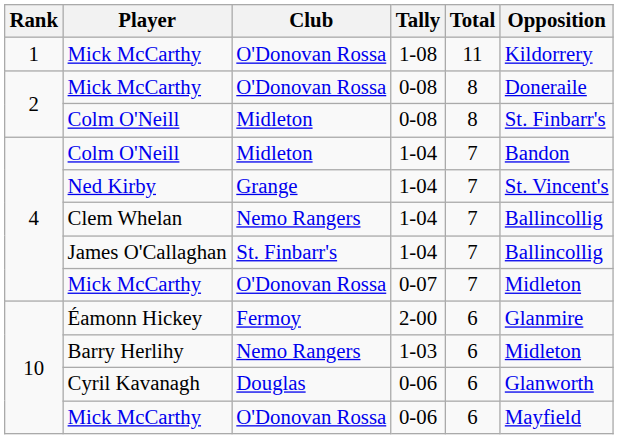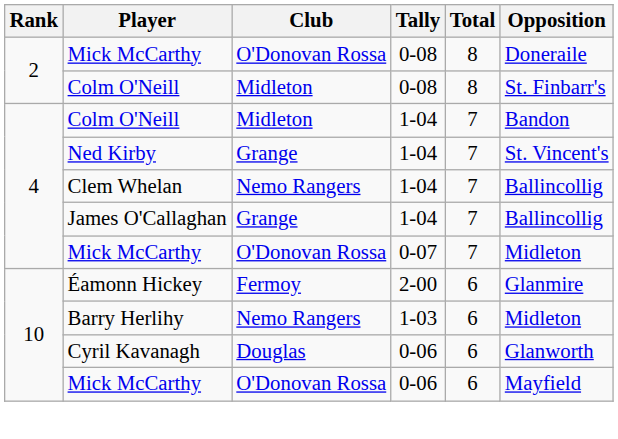 <table class="wikitable">
 <tr>
 <th>Rank</th>
 <th>Player</th>
 <th>Club</th>
 <th>Tally</th>
 <th>Total</th>
 <th>Opposition</th>
-</tr>
-<tr>
-<td rowspan="1" style="text-align:center;">1</td>
-<td><a href='#'>Mick McCarthy</a></td>
-<td><a href='#'>O'Donovan Rossa</a></td>
-<td align=center>1-08</td>
-<td align=center>11</td>
-<td><a href='#'>Kildorrery</a></td>
 </tr>
 <tr>
 <td rowspan="2" style="text-align:center;">2</td>
 <td><a href='#'>Mick McCarthy</a></td>
 <td><a href='#'>O'Donovan Rossa</a></td>
 <td align=center>0-08</td>
 <td align=center>8</td>
 <td><a href='#'>Doneraile</a></td>
 </tr>
 <tr>
 <td><a href='#'>Colm O'Neill</a></td>
 <td><a href='#'>Midleton</a></td>
 <td align=center>0-08</td>
 <td align=center>8</td>
 <td><a href='#'>St. Finbarr's</a></td>
 </tr>
 <tr>
 <td rowspan="5" style="text-align:center;">4</td>
 <td><a href='#'>Colm O'Neill</a></td>
 <td><a href='#'>Midleton</a></td>
 <td align=center>1-04</td>
 <td align=center>7</td>
 <td><a href='#'>Bandon</a></td>
 </tr>
 <tr>
 <td><a href='#'>Ned Kirby</a></td>
 <td><a href='#'>Grange</a></td>
 <td align=center>1-04</td>
 <td align=center>7</td>
 <td><a href='#'>St. Vincent's</a></td>
 </tr>
 <tr>
 <td>Clem Whelan</td>
 <td><a href='#'>Nemo Rangers</a></td>
 <td align=center>1-04</td>
 <td align=center>7</td>
 <td><a href='#'>Ballincollig</a></td>
 </tr>
 <tr>
 <td>James O'Callaghan</td>
-<td><a href='#'>St. Finbarr's</a></td>
+<td><a href='#'>Grange</a></td>
 <td align=center>1-04</td>
 <td align=center>7</td>
 <td><a href='#'>Ballincollig</a></td>
 </tr>
 <tr>
 <td><a href='#'>Mick McCarthy</a></td>
 <td><a href='#'>O'Donovan Rossa</a></td>
 <td align=center>0-07</td>
 <td align=center>7</td>
 <td><a href='#'>Midleton</a></td>
 </tr>
 <tr>
 <td rowspan="4" style="text-align:center;">10</td>
 <td>Éamonn Hickey</td>
 <td><a href='#'>Fermoy</a></td>
 <td align=center>2-00</td>
 <td align=center>6</td>
 <td><a href='#'>Glanmire</a></td>
 </tr>
 <tr>
 <td>Barry Herlihy</td>
 <td><a href='#'>Nemo Rangers</a></td>
 <td align=center>1-03</td>
 <td align=center>6</td>
 <td><a href='#'>Midleton</a></td>
 </tr>
 <tr>
 <td>Cyril Kavanagh</td>
 <td><a href='#'>Douglas</a></td>
 <td align=center>0-06</td>
 <td align=center>6</td>
 <td><a href='#'>Glanworth</a></td>
 </tr>
 <tr>
 <td><a href='#'>Mick McCarthy</a></td>
 <td><a href='#'>O'Donovan Rossa</a></td>
 <td align=center>0-06</td>
 <td align=center>6</td>
 <td><a href='#'>Mayfield</a></td>
 </tr>
 </table>
